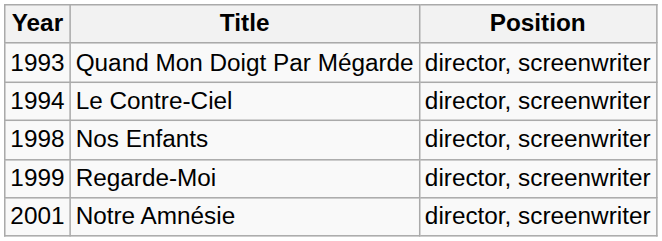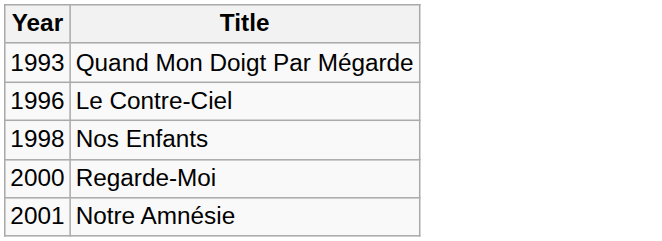 <table class="wikitable">
 <tr>
 <th>Year</th>
 <th>Title</th>
-<th>Position</th>
 </tr>
 <tr>
 <td>1993</td>
 <td>Quand Mon Doigt Par Mégarde</td>
-<td>director, screenwriter</td>
 </tr>
 <tr>
-<td>1994</td>
+<td>1996</td>
 <td>Le Contre-Ciel</td>
-<td>director, screenwriter</td>
 </tr>
 <tr>
 <td>1998</td>
 <td>Nos Enfants</td>
-<td>director, screenwriter</td>
 </tr>
 <tr>
-<td>1999</td>
+<td>2000</td>
 <td>Regarde-Moi</td>
-<td>director, screenwriter</td>
 </tr>
 <tr>
 <td>2001</td>
 <td>Notre Amnésie</td>
-<td>director, screenwriter</td>
 </tr>
 </table>
